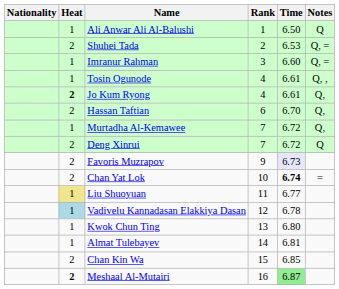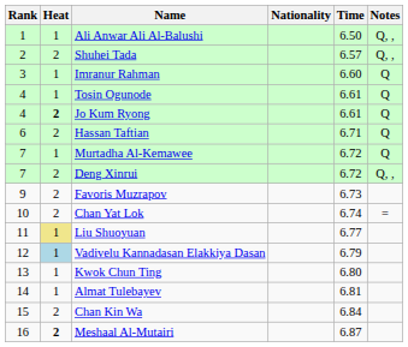 <table class="wikitable sortable" style="text-align:center">
 <tr>
-<th>Nationality</th>
+<th>Rank</th>
 <th>Heat</th>
 <th>Name</th>
-<th>Rank</th>
+<th>Nationality</th>
 <th>Time</th>
 <th>Notes</th>
 </tr>
 <tr bgcolor=ccffcc>
-<td align=left></td>
+<td>1</td>
 <td>1</td>
 <td align=left><a href='#'>Ali Anwar Ali Al-Balushi</a></td>
+<td align=left></td>
+<td>6.50</td>
+<td>Q, , </td>
+</tr>
+<tr bgcolor=ccffcc>
+<td>2</td>
+<td>2</td>
+<td align=left><a href='#'>Shuhei Tada</a></td>
+<td align=left></td>
+<td>6.57</td>
+<td>Q, , </td>
+</tr>
+<tr bgcolor=ccffcc>
+<td>3</td>
 <td>1</td>
-<td>6.50</td>
+<td align=left><a href='#'>Imranur Rahman</a></td>
+<td align=left></td>
+<td>6.60</td>
 <td>Q</td>
 </tr>
 <tr bgcolor=ccffcc>
+<td>4</td>
+<td>1</td>
+<td align=left><a href='#'>Tosin Ogunode</a></td>
 <td align=left></td>
-<td>2</td>
-<td align=left><a href='#'>Shuhei Tada</a></td>
-<td>2</td>
-<td>6.53</td>
-<td>Q, =</td>
+<td>6.61</td>
+<td>Q</td>
 </tr>
 <tr bgcolor=ccffcc>
+<td>4</td>
+<td><strong>2</strong></td>
+<td align=left><a href='#'>Jo Kum Ryong</a></td>
 <td align=left></td>
-<td>1</td>
-<td align=left><a href='#'>Imranur Rahman</a></td>
-<td>3</td>
-<td>6.60</td>
-<td>Q, =</td>
+<td>6.61</td>
+<td>Q</td>
 </tr>
 <tr bgcolor=ccffcc>
+<td>6</td>
+<td>2</td>
+<td align=left><a href='#'>Hassan Taftian</a></td>
 <td align=left></td>
-<td>1</td>
-<td align=left><a href='#'>Tosin Ogunode</a></td>
-<td>4</td>
-<td>6.61</td>
-<td>Q, , </td>
+<td>6.71</td>
+<td>Q</td>
 </tr>
 <tr bgcolor=ccffcc>
-<td align=left></td>
-<td><strong>2</strong></td>
-<td align=left><a href='#'>Jo Kum Ryong</a></td>
-<td>4</td>
-<td>6.61</td>
-<td>Q, </td>
-</tr>
-<tr bgcolor=ccffcc>
-<td align=left></td>
-<td>2</td>
-<td align=left><a href='#'>Hassan Taftian</a></td>
-<td>6</td>
-<td>6.70</td>
-<td>Q, </td>
-</tr>
-<tr bgcolor=ccffcc>
-<td align=left></td>
+<td>7</td>
 <td>1</td>
 <td align=left><a href='#'>Murtadha Al-Kemawee</a></td>
-<td>7</td>
-<td>6.72</td>
-<td>Q, </td>
-</tr>
-<tr bgcolor=ccffcc>
 <td align=left></td>
-<td>2</td>
-<td align=left><a href='#'>Deng Xinrui</a></td>
-<td>7</td>
 <td>6.72</td>
 <td>Q</td>
 </tr>
+<tr bgcolor=ccffcc>
+<td>7</td>
+<td>2</td>
+<td align=left><a href='#'>Deng Xinrui</a></td>
+<td align=left></td>
+<td>6.72</td>
+<td>Q, , </td>
+</tr>
 <tr>
-<td align=left></td>
+<td>9</td>
 <td>2</td>
 <td align=left><a href='#'>Favoris Muzrapov</a></td>
-<td>9</td>
-<td style="background: lavender;">6.73</td>
+<td align=left></td>
+<td>6.73</td>
 <td></td>
 </tr>
 <tr>
-<td align=left></td>
+<td>10</td>
 <td>2</td>
 <td align=left><a href='#'>Chan Yat Lok</a></td>
-<td>10</td>
-<td><strong>6.74</strong></td>
+<td align=left></td>
+<td>6.74</td>
 <td>=</td>
 </tr>
 <tr>
-<td align=left></td>
+<td>11</td>
 <td style="background: khaki;">1</td>
 <td align=left><a href='#'>Liu Shuoyuan</a></td>
-<td>11</td>
+<td align=left></td>
 <td>6.77</td>
 <td></td>
 </tr>
 <tr>
-<td align=left></td>
+<td>12</td>
 <td style="background: lightblue;">1</td>
 <td align=left><a href='#'>Vadivelu Kannadasan Elakkiya Dasan</a></td>
-<td>12</td>
-<td>6.78</td>
+<td align=left></td>
+<td>6.79</td>
 <td></td>
 </tr>
 <tr>
-<td align=left></td>
+<td>13</td>
 <td>1</td>
 <td align=left><a href='#'>Kwok Chun Ting</a></td>
-<td>13</td>
+<td align=left></td>
 <td>6.80</td>
 <td></td>
 </tr>
 <tr>
-<td align=left></td>
+<td>14</td>
 <td>1</td>
 <td align=left><a href='#'>Almat Tulebayev</a></td>
-<td>14</td>
+<td align=left></td>
 <td>6.81</td>
 <td></td>
 </tr>
 <tr>
-<td align=left></td>
+<td>15</td>
 <td>2</td>
 <td align=left><a href='#'>Chan Kin Wa</a></td>
-<td>15</td>
-<td>6.85</td>
+<td align=left></td>
+<td>6.84</td>
 <td></td>
 </tr>
 <tr>
-<td align=left></td>
+<td>16</td>
 <td><strong>2</strong></td>
 <td align=left><a href='#'>Meshaal Al-Mutairi</a></td>
-<td>16</td>
-<td style="background: lightgreen;">6.87</td>
+<td align=left></td>
+<td>6.87</td>
 <td></td>
 </tr>
 </table>
